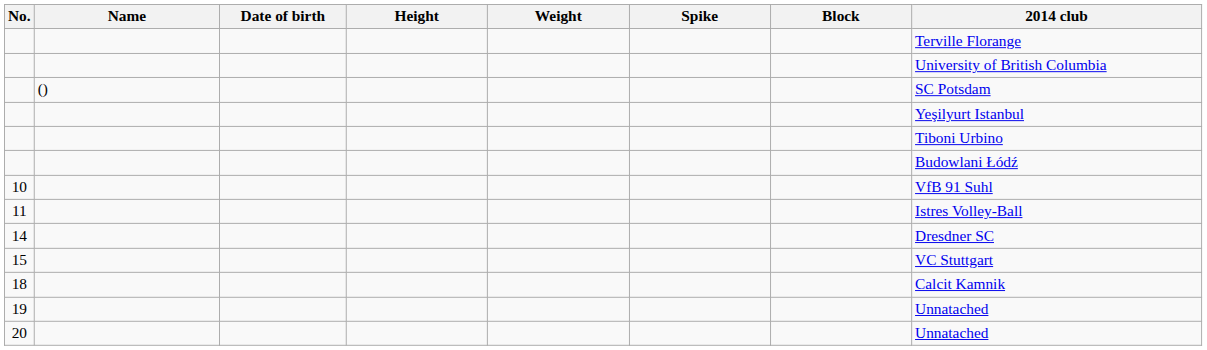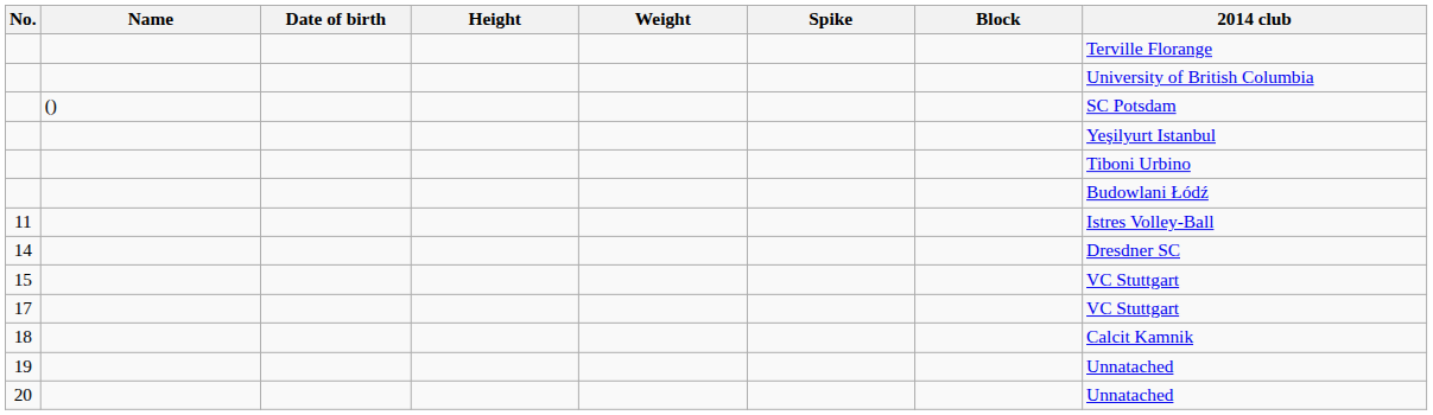 <table class="wikitable sortable" style="font-size:100%; text-align:center;">
 <tr>
 <th>No.</th>
 <th style="width:12em">Name</th>
 <th style="width:8em">Date of birth</th>
 <th style="width:9em">Height</th>
 <th style="width:9em">Weight</th>
 <th style="width:9em">Spike</th>
 <th style="width:9em">Block</th>
 <th style="width:19em">2014 club</th>
 </tr>
 <tr>
 <td></td>
 <td align=left></td>
 <td align=right></td>
 <td></td>
 <td></td>
 <td></td>
 <td></td>
 <td align=left> <a href='#'>Terville Florange</a></td>
 </tr>
 <tr>
 <td></td>
 <td align=left></td>
 <td align=right></td>
 <td></td>
 <td></td>
 <td></td>
 <td></td>
 <td align=left> <a href='#'>University of British Columbia</a></td>
 </tr>
 <tr>
 <td></td>
 <td align=left> ()</td>
 <td align=right></td>
 <td></td>
 <td></td>
 <td></td>
 <td></td>
 <td align=left> <a href='#'>SC Potsdam</a></td>
 </tr>
 <tr>
 <td></td>
 <td align=left></td>
 <td align=right></td>
 <td></td>
 <td></td>
 <td></td>
 <td></td>
 <td align=left> <a href='#'>Yeşilyurt Istanbul</a></td>
 </tr>
 <tr>
 <td></td>
 <td align=left></td>
 <td align=right></td>
 <td></td>
 <td></td>
 <td></td>
 <td></td>
 <td align=left> <a href='#'>Tiboni Urbino</a></td>
 </tr>
 <tr>
 <td></td>
 <td align=left></td>
 <td align=right></td>
 <td></td>
 <td></td>
 <td></td>
 <td></td>
 <td align=left> <a href='#'>Budowlani Łódź</a></td>
 </tr>
 <tr>
-<td>10</td>
-<td align=left></td>
-<td align=right></td>
-<td></td>
-<td></td>
-<td></td>
-<td></td>
-<td align=left> <a href='#'>VfB 91 Suhl</a></td>
-</tr>
-<tr>
 <td>11</td>
 <td align=left></td>
 <td align=right></td>
 <td></td>
 <td></td>
 <td></td>
 <td></td>
 <td align=left> <a href='#'>Istres Volley-Ball</a></td>
 </tr>
 <tr>
 <td>14</td>
 <td align=left></td>
 <td align=right></td>
 <td></td>
 <td></td>
 <td></td>
 <td></td>
 <td align=left> <a href='#'>Dresdner SC</a></td>
 </tr>
 <tr>
 <td>15</td>
+<td align=left></td>
+<td align=right></td>
+<td></td>
+<td></td>
+<td></td>
+<td></td>
+<td align=left> <a href='#'>VC Stuttgart</a></td>
+</tr>
+<tr>
+<td>17</td>
 <td align=left></td>
 <td align=right></td>
 <td></td>
 <td></td>
 <td></td>
 <td></td>
 <td align=left> <a href='#'>VC Stuttgart</a></td>
 </tr>
 <tr>
 <td>18</td>
 <td align=left></td>
 <td align=right></td>
 <td></td>
 <td></td>
 <td></td>
 <td></td>
 <td align=left> <a href='#'>Calcit Kamnik</a></td>
 </tr>
 <tr>
 <td>19</td>
 <td align=left></td>
 <td align=right></td>
 <td></td>
 <td></td>
 <td></td>
 <td></td>
 <td align=left><a href='#'>Unnatached</a></td>
 </tr>
 <tr>
 <td>20</td>
 <td align=left></td>
 <td align=right></td>
 <td></td>
 <td></td>
 <td></td>
 <td></td>
 <td align=left><a href='#'>Unnatached</a></td>
 </tr>
 </table>
